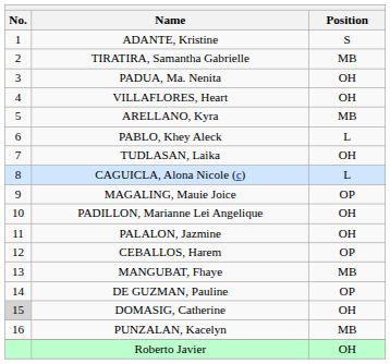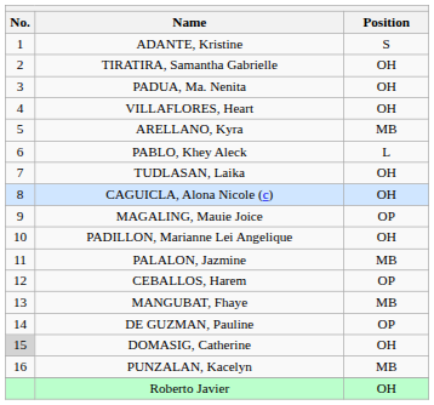 <table class="wikitable mw-collapsible mw-collapsed" style="text-align:center; width:500px; border:none">
 <tr>
 <th style="text-align:left" colspan="3"></th>
 </tr>
 <tr>
 <th style="width:7%">No.</th>
 <th>Name</th>
 <th style="width:20%">Position</th>
 </tr>
 <tr>
 <td>1</td>
 <td>ADANTE, Kristine</td>
 <td>S</td>
 </tr>
 <tr>
 <td>2</td>
 <td>TIRATIRA, Samantha Gabrielle</td>
-<td>MB</td>
+<td>OH</td>
 </tr>
 <tr>
 <td>3</td>
 <td>PADUA, Ma. Nenita</td>
 <td>OH</td>
 </tr>
 <tr>
 <td>4</td>
 <td>VILLAFLORES, Heart</td>
 <td>OH</td>
 </tr>
 <tr>
 <td>5</td>
 <td>ARELLANO, Kyra</td>
 <td>MB</td>
 </tr>
 <tr>
 <td>6</td>
 <td>PABLO, Khey Aleck</td>
 <td>L</td>
 </tr>
 <tr>
 <td>7</td>
 <td>TUDLASAN, Laika</td>
 <td>OH</td>
 </tr>
 <tr bgcolor=#D0E6FF>
 <td>8</td>
 <td>CAGUICLA, Alona Nicole  (<a href='#'>c</a>)</td>
-<td>L</td>
+<td>OH</td>
 </tr>
 <tr>
 <td>9</td>
 <td>MAGALING, Mauie Joice</td>
 <td>OP</td>
 </tr>
 <tr>
 <td>10</td>
 <td>PADILLON, Marianne Lei Angelique</td>
 <td>OH</td>
 </tr>
 <tr>
 <td>11</td>
 <td>PALALON, Jazmine</td>
-<td>OH</td>
+<td>MB</td>
 </tr>
 <tr>
 <td>12</td>
 <td>CEBALLOS, Harem</td>
 <td>OP</td>
 </tr>
 <tr>
 <td>13</td>
 <td>MANGUBAT, Fhaye</td>
 <td>MB</td>
 </tr>
 <tr>
 <td>14</td>
 <td>DE GUZMAN, Pauline</td>
 <td>OP</td>
 </tr>
 <tr>
 <td style="background: lightgrey;">15</td>
 <td>DOMASIG, Catherine</td>
 <td>OH</td>
 </tr>
 <tr>
 <td>16</td>
 <td>PUNZALAN, Kacelyn</td>
 <td>MB</td>
 </tr>
 <tr>
 </tr>
 <tr bgcolor=#BBFFCC>
 <td></td>
 <td>Roberto Javier</td>
 <td>OH</td>
 </tr>
 </table>
